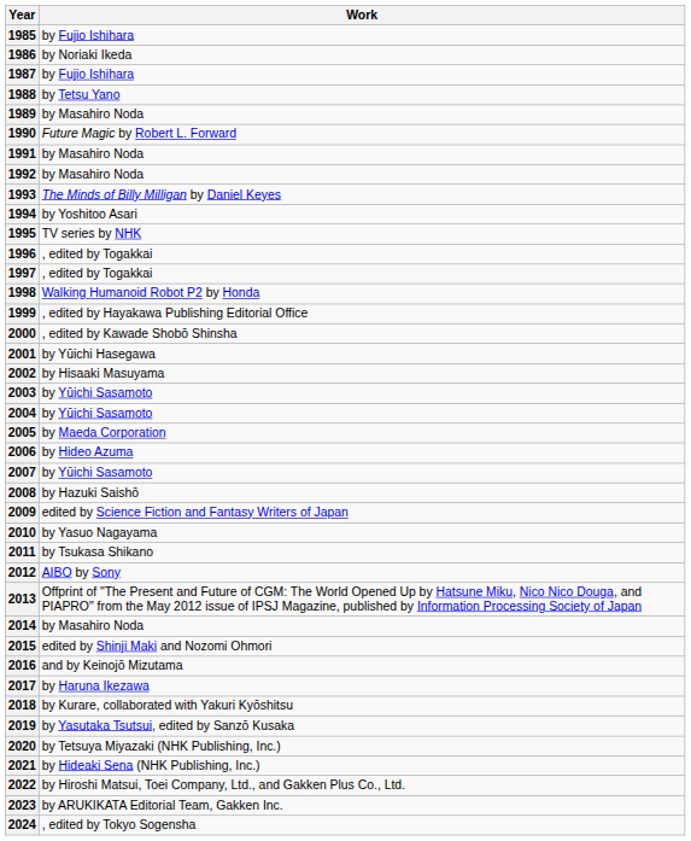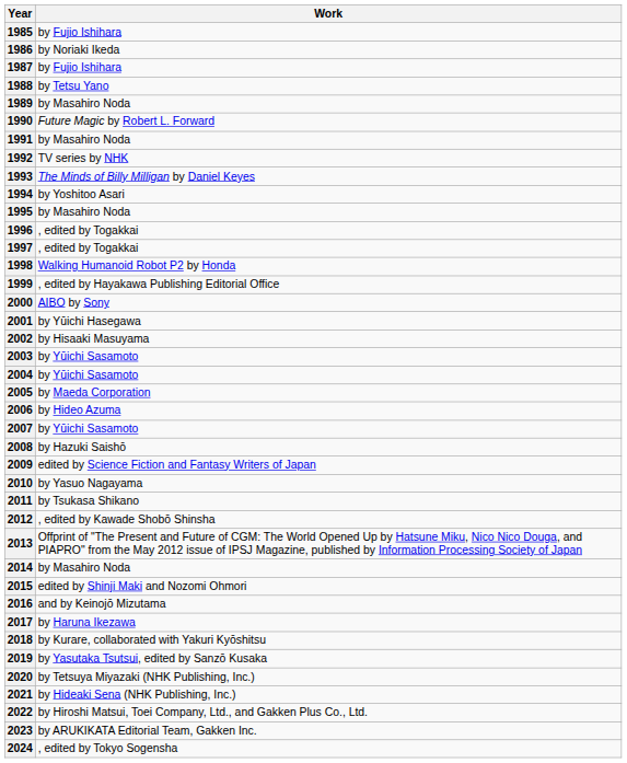 <table class="wikitable">
 <tr>
 <th>Year</th>
 <th>Work</th>
 </tr>
 <tr>
 <th>1985</th>
 <td> by <a href='#'>Fujio Ishihara</a></td>
 </tr>
 <tr>
 <th>1986</th>
 <td> by Noriaki Ikeda</td>
 </tr>
 <tr>
 <th>1987</th>
 <td> by <a href='#'>Fujio Ishihara</a></td>
 </tr>
 <tr>
 <th>1988</th>
 <td> by <a href='#'>Tetsu Yano</a></td>
 </tr>
 <tr>
 <th>1989</th>
 <td> by Masahiro Noda</td>
 </tr>
 <tr>
 <th>1990</th>
 <td><em>Future Magic</em> by <a href='#'>Robert L. Forward</a></td>
 </tr>
 <tr>
 <th>1991</th>
 <td> by Masahiro Noda</td>
 </tr>
 <tr>
 <th>1992</th>
-<td> by Masahiro Noda</td>
+<td>TV series  by <a href='#'>NHK</a></td>
 </tr>
 <tr>
 <th>1993</th>
 <td><em><a href='#'>The Minds of Billy Milligan</a></em> by <a href='#'>Daniel Keyes</a></td>
 </tr>
 <tr>
 <th>1994</th>
 <td> by Yoshitoo Asari</td>
 </tr>
 <tr>
 <th>1995</th>
-<td>TV series  by <a href='#'>NHK</a></td>
+<td> by Masahiro Noda</td>
 </tr>
 <tr>
 <th>1996</th>
 <td>, edited by Togakkai</td>
 </tr>
 <tr>
 <th>1997</th>
 <td>, edited by Togakkai</td>
 </tr>
 <tr>
 <th>1998</th>
 <td><a href='#'>Walking Humanoid Robot P2</a> by <a href='#'>Honda</a></td>
 </tr>
 <tr>
 <th>1999</th>
 <td>, edited by Hayakawa Publishing Editorial Office</td>
 </tr>
 <tr>
 <th>2000</th>
-<td>, edited by Kawade Shobō Shinsha</td>
+<td><a href='#'>AIBO</a> by <a href='#'>Sony</a></td>
 </tr>
 <tr>
 <th>2001</th>
 <td> by Yūichi Hasegawa</td>
 </tr>
 <tr>
 <th>2002</th>
 <td> by Hisaaki Masuyama</td>
 </tr>
 <tr>
 <th>2003</th>
 <td> by <a href='#'>Yūichi Sasamoto</a></td>
 </tr>
 <tr>
 <th>2004</th>
 <td> by <a href='#'>Yūichi Sasamoto</a></td>
 </tr>
 <tr>
 <th>2005</th>
 <td> by <a href='#'>Maeda Corporation</a></td>
 </tr>
 <tr>
 <th>2006</th>
 <td> by <a href='#'>Hideo Azuma</a></td>
 </tr>
 <tr>
 <th>2007</th>
 <td> by <a href='#'>Yūichi Sasamoto</a></td>
 </tr>
 <tr>
 <th>2008</th>
 <td> by Hazuki Saishō</td>
 </tr>
 <tr>
 <th>2009</th>
 <td> edited by <a href='#'>Science Fiction and Fantasy Writers of Japan</a></td>
 </tr>
 <tr>
 <th>2010</th>
 <td> by Yasuo Nagayama</td>
 </tr>
 <tr>
 <th>2011</th>
 <td> by Tsukasa Shikano</td>
 </tr>
 <tr>
 <th>2012</th>
-<td><a href='#'>AIBO</a> by <a href='#'>Sony</a></td>
+<td>, edited by Kawade Shobō Shinsha</td>
 </tr>
 <tr>
 <th>2013</th>
 <td>Offprint of "The Present and Future of CGM: The World Opened Up by <a href='#'>Hatsune Miku</a>, <a href='#'>Nico Nico Douga</a>, and PIAPRO" from the May 2012 issue of IPSJ Magazine, published by <a href='#'>Information Processing Society of Japan</a></td>
 </tr>
 <tr>
 <th>2014</th>
 <td> by Masahiro Noda</td>
 </tr>
 <tr>
 <th>2015</th>
 <td> edited by <a href='#'>Shinji Maki</a> and Nozomi Ohmori</td>
 </tr>
 <tr>
 <th>2016</th>
 <td> and  by Keinojō Mizutama</td>
 </tr>
 <tr>
 <th>2017</th>
 <td> by <a href='#'>Haruna Ikezawa</a></td>
 </tr>
 <tr>
 <th>2018</th>
 <td> by Kurare, collaborated with Yakuri Kyōshitsu</td>
 </tr>
 <tr>
 <th>2019</th>
 <td> by <a href='#'>Yasutaka Tsutsui</a>, edited by Sanzō Kusaka</td>
 </tr>
 <tr>
 <th>2020</th>
 <td> by Tetsuya Miyazaki (NHK Publishing, Inc.)</td>
 </tr>
 <tr>
 <th>2021</th>
 <td> by <a href='#'>Hideaki Sena</a> (NHK Publishing, Inc.)</td>
 </tr>
 <tr>
 <th>2022</th>
 <td> by Hiroshi Matsui, Toei Company, Ltd., and Gakken Plus Co., Ltd.</td>
 </tr>
 <tr>
 <th>2023</th>
 <td> by ARUKIKATA Editorial Team, Gakken Inc.</td>
 </tr>
 <tr>
 <th>2024</th>
 <td>, edited by Tokyo Sogensha</td>
 </tr>
 </table>
